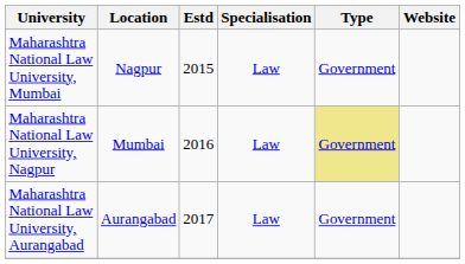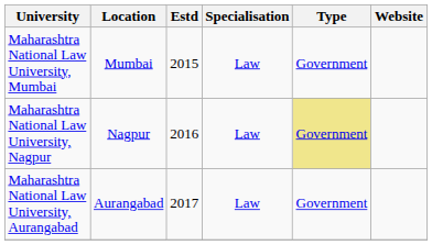 <table class="wikitable collapsible plainrowheaders" border="1" style="text-align:left; width:76%">
 <tr>
 <th scope="col" style="width: 50%;">University</th>
 <th scope="col" style="width: 10%;">Location</th>
 <th scope="col" style="width: 05%;">Estd</th>
 <th scope="col" style="width: 05%;">Specialisation</th>
 <th scope="col" style="width: 10%;">Type</th>
 <th scope="col" style="width: 25%;" class="unsortable">Website</th>
 </tr>
 <tr>
 <td><a href='#'>Maharashtra National Law University, Mumbai</a></td>
-<td align = center><a href='#'>Nagpur</a></td>
+<td align = center><a href='#'>Mumbai</a></td>
 <td align = center>2015</td>
 <td align = center><a href='#'>Law</a></td>
 <td align = center><a href='#'>Government</a></td>
 <td></td>
 </tr>
 <tr>
 <td><a href='#'>Maharashtra National Law University, Nagpur</a></td>
-<td align = center><a href='#'>Mumbai</a></td>
+<td align = center><a href='#'>Nagpur</a></td>
 <td align = center>2016</td>
 <td align = center><a href='#'>Law</a></td>
 <td align = center style="background: khaki;"><a href='#'>Government</a></td>
 <td></td>
 </tr>
 <tr>
 <td><a href='#'>Maharashtra National Law University, Aurangabad</a></td>
 <td align = center><a href='#'>Aurangabad</a></td>
 <td align = center>2017</td>
 <td align = center><a href='#'>Law</a></td>
 <td align = center><a href='#'>Government</a></td>
 <td></td>
 </tr>
 <tr>
 </tr>
 </table>
